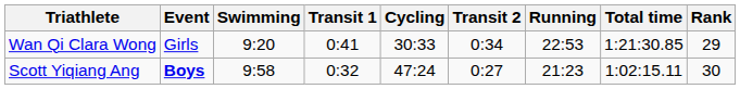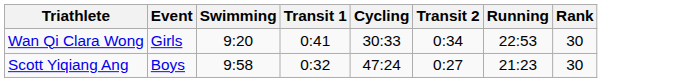 <table class="wikitable" border="1">
 <tr>
 <th>Triathlete</th>
 <th>Event</th>
 <th>Swimming</th>
 <th>Transit 1</th>
 <th>Cycling</th>
 <th>Transit 2</th>
 <th>Running</th>
-<th>Total time</th>
 <th>Rank</th>
 </tr>
 <tr align=center>
 <td align=left><a href='#'>Wan Qi Clara Wong</a></td>
 <td align=left><a href='#'>Girls</a></td>
 <td>9:20</td>
 <td>0:41</td>
 <td>30:33</td>
 <td>0:34</td>
 <td>22:53</td>
-<td>1:21:30.85</td>
-<td>29</td>
+<td>30</td>
 </tr>
 <tr align=center>
 <td align=left><a href='#'>Scott Yiqiang Ang</a></td>
-<td align=left><strong><a href='#'>Boys</a></strong></td>
+<td align=left><a href='#'>Boys</a></td>
 <td>9:58</td>
 <td>0:32</td>
 <td>47:24</td>
 <td>0:27</td>
 <td>21:23</td>
-<td>1:02:15.11</td>
 <td>30</td>
 </tr>
 </table>
